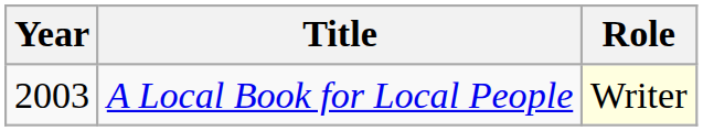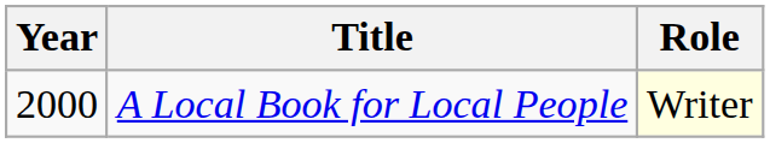 <table class="wikitable sortable">
 <tr>
 <th>Year</th>
 <th>Title</th>
 <th>Role</th>
 </tr>
 <tr>
-<td>2003</td>
+<td>2000</td>
 <td><em><a href='#'>A Local Book for Local People</a></em></td>
 <td style="background: lightyellow;">Writer</td>
 </tr>
 </table>
